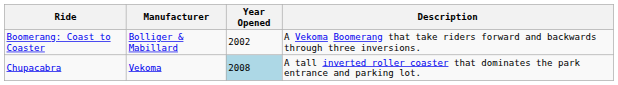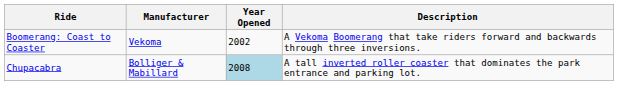 <table class=wikitable>
 <tr>
 <th>Ride</th>
 <th>Manufacturer</th>
 <th>Year Opened</th>
 <th>Description</th>
 </tr>
 <tr>
 <td><a href='#'>Boomerang: Coast to Coaster</a></td>
-<td><a href='#'>Bolliger & Mabillard</a></td>
+<td><a href='#'>Vekoma</a></td>
 <td>2002</td>
 <td>A <a href='#'>Vekoma</a> <a href='#'>Boomerang</a> that take riders forward and backwards through three inversions.</td>
 </tr>
 <tr>
 <td><a href='#'>Chupacabra</a></td>
-<td><a href='#'>Vekoma</a></td>
+<td><a href='#'>Bolliger & Mabillard</a></td>
 <td style="background: lightblue;">2008</td>
 <td>A  tall <a href='#'>inverted roller coaster</a> that dominates the park entrance and parking lot.</td>
 </tr>
 </table>
